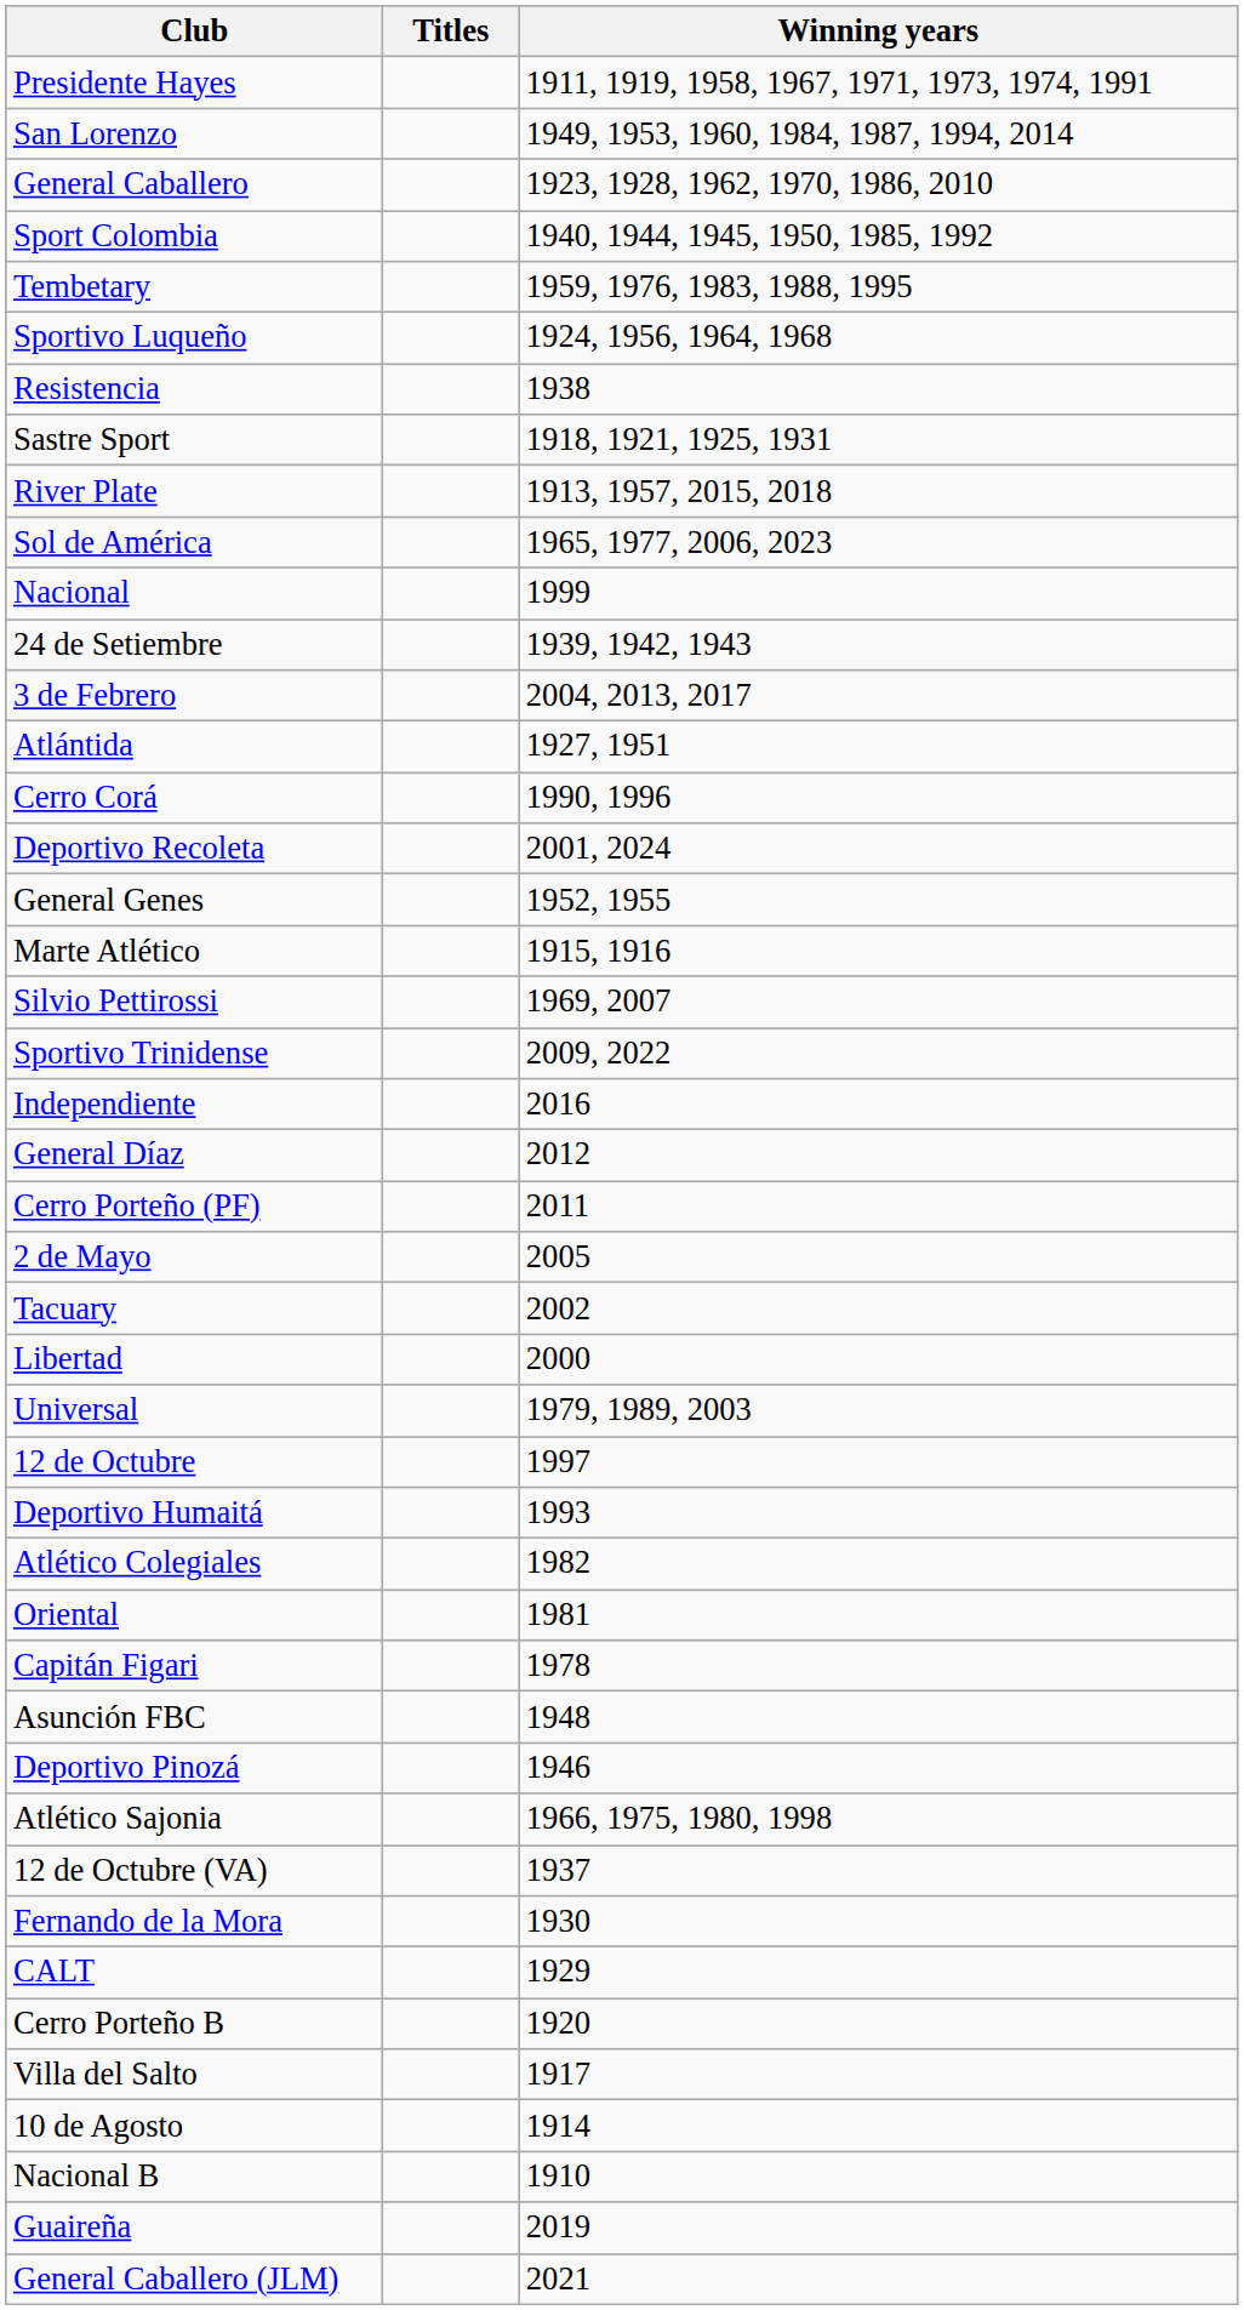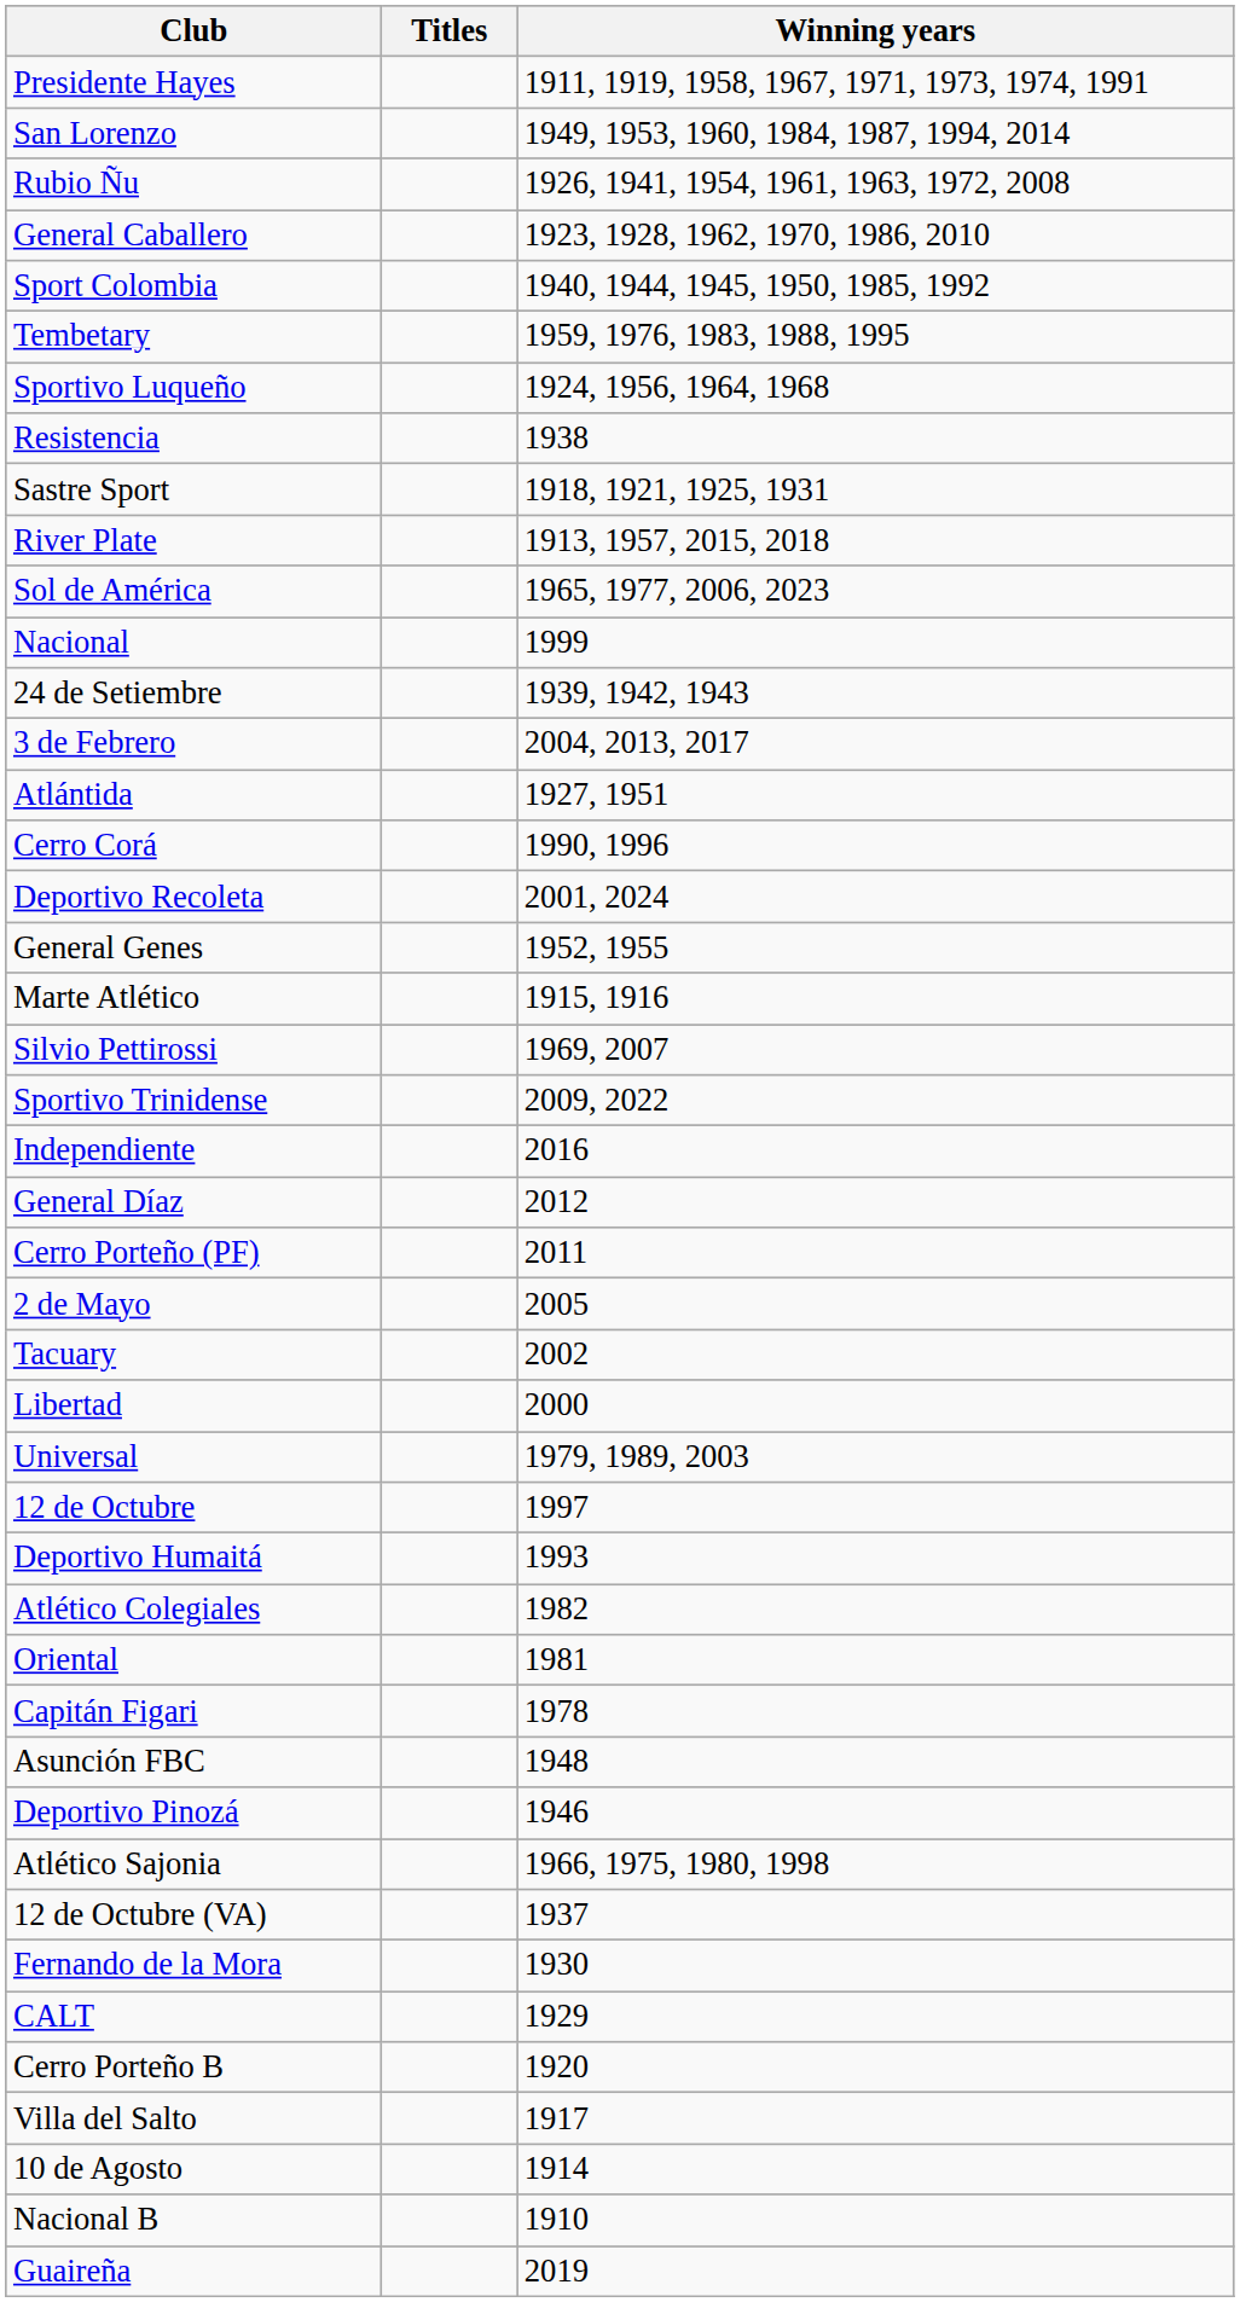 <table class="wikitable sortable">
 <tr>
 <th width=180px>Club</th>
 <th width=60px>Titles</th>
 <th width=350px>Winning years</th>
 </tr>
 <tr>
 <td><a href='#'>Presidente Hayes</a></td>
 <td></td>
 <td>1911, 1919, 1958, 1967, 1971, 1973, 1974, 1991</td>
 </tr>
 <tr>
 <td><a href='#'>San Lorenzo</a></td>
 <td></td>
 <td>1949, 1953, 1960, 1984, 1987, 1994, 2014</td>
+</tr>
+<tr>
+<td><a href='#'>Rubio Ñu</a></td>
+<td></td>
+<td>1926, 1941, 1954, 1961, 1963, 1972, 2008</td>
 </tr>
 <tr>
 <td><a href='#'>General Caballero</a></td>
 <td></td>
 <td>1923, 1928, 1962, 1970, 1986, 2010</td>
 </tr>
 <tr>
 <td><a href='#'>Sport Colombia</a></td>
 <td></td>
 <td>1940, 1944, 1945, 1950, 1985, 1992</td>
 </tr>
 <tr>
 <td><a href='#'>Tembetary</a></td>
 <td></td>
 <td>1959, 1976, 1983, 1988, 1995</td>
 </tr>
 <tr>
 <td><a href='#'>Sportivo Luqueño</a></td>
 <td></td>
 <td>1924, 1956, 1964, 1968</td>
 </tr>
 <tr>
 <td><a href='#'>Resistencia</a></td>
 <td></td>
 <td>1938</td>
 </tr>
 <tr>
 <td>Sastre Sport</td>
 <td></td>
 <td>1918, 1921, 1925, 1931</td>
 </tr>
 <tr>
 <td><a href='#'>River Plate</a></td>
 <td></td>
 <td>1913, 1957, 2015, 2018</td>
 </tr>
 <tr>
 <td><a href='#'>Sol de América</a></td>
 <td></td>
 <td>1965, 1977, 2006, 2023</td>
 </tr>
 <tr>
 <td><a href='#'>Nacional</a></td>
 <td></td>
 <td>1999</td>
 </tr>
 <tr>
 <td>24 de Setiembre</td>
 <td></td>
 <td>1939, 1942, 1943</td>
 </tr>
 <tr>
 <td><a href='#'>3 de Febrero</a></td>
 <td></td>
 <td>2004, 2013, 2017</td>
 </tr>
 <tr>
 <td><a href='#'>Atlántida</a></td>
 <td></td>
 <td>1927, 1951</td>
 </tr>
 <tr>
 <td><a href='#'>Cerro Corá</a></td>
 <td></td>
 <td>1990, 1996</td>
 </tr>
 <tr>
 <td><a href='#'>Deportivo Recoleta</a></td>
 <td></td>
 <td>2001, 2024</td>
 </tr>
 <tr>
 <td>General Genes</td>
 <td></td>
 <td>1952, 1955</td>
 </tr>
 <tr>
 <td>Marte Atlético</td>
 <td></td>
 <td>1915, 1916</td>
 </tr>
 <tr>
 <td><a href='#'>Silvio Pettirossi</a></td>
 <td></td>
 <td>1969, 2007</td>
 </tr>
 <tr>
 <td><a href='#'>Sportivo Trinidense</a></td>
 <td></td>
 <td>2009, 2022</td>
 </tr>
 <tr>
 <td><a href='#'>Independiente</a></td>
 <td></td>
 <td>2016</td>
 </tr>
 <tr>
 <td><a href='#'>General Díaz</a></td>
 <td></td>
 <td>2012</td>
 </tr>
 <tr>
 <td><a href='#'>Cerro Porteño (PF)</a></td>
 <td></td>
 <td>2011</td>
 </tr>
 <tr>
 <td><a href='#'>2 de Mayo</a></td>
 <td></td>
 <td>2005</td>
 </tr>
 <tr>
 <td><a href='#'>Tacuary</a></td>
 <td></td>
 <td>2002</td>
 </tr>
 <tr>
 <td><a href='#'>Libertad</a></td>
 <td></td>
 <td>2000</td>
 </tr>
 <tr>
 <td><a href='#'>Universal</a></td>
 <td></td>
 <td>1979, 1989, 2003</td>
 </tr>
 <tr>
 <td><a href='#'>12 de Octubre</a></td>
 <td></td>
 <td>1997</td>
 </tr>
 <tr>
 <td><a href='#'>Deportivo Humaitá</a></td>
 <td></td>
 <td>1993</td>
 </tr>
 <tr>
 <td><a href='#'>Atlético Colegiales</a></td>
 <td></td>
 <td>1982</td>
 </tr>
 <tr>
 <td><a href='#'>Oriental</a></td>
 <td></td>
 <td>1981</td>
 </tr>
 <tr>
 <td><a href='#'>Capitán Figari</a></td>
 <td></td>
 <td>1978</td>
 </tr>
 <tr>
 <td>Asunción FBC</td>
 <td></td>
 <td>1948</td>
 </tr>
 <tr>
 <td><a href='#'>Deportivo Pinozá</a></td>
 <td></td>
 <td>1946</td>
 </tr>
 <tr>
 <td>Atlético Sajonia</td>
 <td></td>
 <td>1966, 1975, 1980, 1998</td>
 </tr>
 <tr>
 <td>12 de Octubre (VA)</td>
 <td></td>
 <td>1937</td>
 </tr>
 <tr>
 <td><a href='#'>Fernando de la Mora</a></td>
 <td></td>
 <td>1930</td>
 </tr>
 <tr>
 <td><a href='#'>CALT</a></td>
 <td></td>
 <td>1929</td>
 </tr>
 <tr>
 <td>Cerro Porteño B</td>
 <td></td>
 <td>1920</td>
 </tr>
 <tr>
 <td>Villa del Salto</td>
 <td></td>
 <td>1917</td>
 </tr>
 <tr>
 <td>10 de Agosto</td>
 <td></td>
 <td>1914</td>
 </tr>
 <tr>
 <td>Nacional B</td>
 <td></td>
 <td>1910</td>
 </tr>
 <tr>
 <td><a href='#'>Guaireña</a></td>
 <td></td>
 <td>2019</td>
 </tr>
 <tr>
-<td><a href='#'>General Caballero (JLM)</a></td>
-<td></td>
-<td>2021</td>
-</tr>
-<tr>
 </tr>
 </table>
